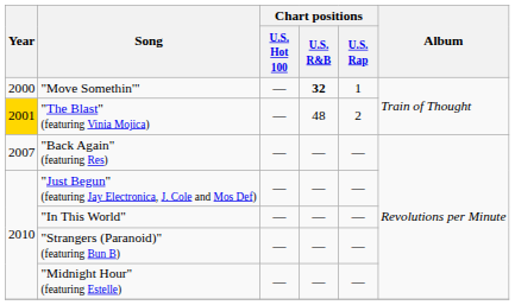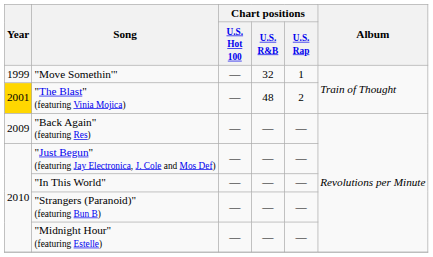 <table class="wikitable">
 <tr>
 <th rowspan="2">Year</th>
 <th rowspan="2">Song</th>
 <th colspan="3">Chart positions</th>
 <th rowspan="2">Album</th>
 </tr>
 <tr>
 <th width="40"><small><a href='#'>U.S. Hot 100</a></small></th>
 <th width="40"><small><a href='#'>U.S. R&B</a></small></th>
 <th width="40"><small><a href='#'>U.S. Rap</a></small></th>
 </tr>
 <tr>
-<td>2000</td>
+<td>1999</td>
 <td>"Move Somethin'"</td>
 <td align="center">—</td>
-<td align="center"><strong>32</strong></td>
+<td align="center">32</td>
 <td align="center">1</td>
 <td rowspan="2"><em>Train of Thought</em></td>
 </tr>
 <tr>
 <td style="background: gold;">2001</td>
 <td>"<a href='#'>The Blast</a>"<br><small>(featuring <a href='#'>Vinia Mojica</a>)</small></td>
 <td align="center">—</td>
 <td align="center">48</td>
 <td align="center">2</td>
 </tr>
 <tr>
-<td>2007</td>
+<td>2009</td>
 <td>"Back Again"<br><small>(featuring <a href='#'>Res</a>)</small></td>
 <td align="center">—</td>
 <td align="center">—</td>
 <td align="center">—</td>
 <td rowspan="5"><em>Revolutions per Minute</em></td>
 </tr>
 <tr>
 <td rowspan="4">2010</td>
 <td>"<a href='#'>Just Begun</a>"<br><small>(featuring <a href='#'>Jay Electronica</a>, <a href='#'>J. Cole</a> and <a href='#'>Mos Def</a>)</small></td>
 <td align="center">—</td>
 <td align="center">—</td>
 <td align="center">—</td>
 </tr>
 <tr>
 <td>"In This World"</td>
 <td align="center">—</td>
 <td align="center">—</td>
 <td align="center">—</td>
 </tr>
 <tr>
 <td>"Strangers (Paranoid)"<br><small>(featuring <a href='#'>Bun B</a>)</small></td>
 <td align="center">—</td>
 <td align="center">—</td>
 <td align="center">—</td>
 </tr>
 <tr>
 <td>"Midnight Hour"<br><small>(featuring <a href='#'>Estelle</a>)</small></td>
 <td align="center">—</td>
 <td align="center">—</td>
 <td align="center">—</td>
 </tr>
 <tr>
 </tr>
 </table>
